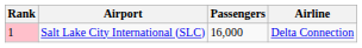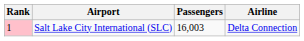 <table class="wikitable">
 <tr>
 <th>Rank</th>
 <th>Airport</th>
 <th>Passengers</th>
 <th>Airline</th>
 </tr>
 <tr>
 <td style="background: pink;">1</td>
 <td><a href='#'>Salt Lake City International (SLC)</a></td>
-<td>16,000</td>
+<td>16,003</td>
 <td><a href='#'>Delta Connection</a></td>
 </tr>
 </table>
